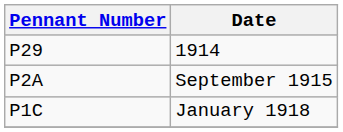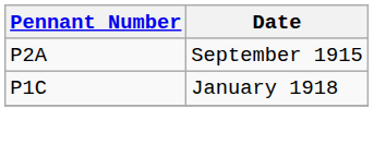 <table class="wikitable" style="text-align:left">
 <tr>
 <th><a href='#'>Pennant Number</a></th>
 <th>Date</th>
-</tr>
-<tr>
-<td>P29</td>
-<td>1914</td>
 </tr>
 <tr>
 <td>P2A</td>
 <td>September 1915</td>
 </tr>
 <tr>
 <td>P1C</td>
 <td>January 1918</td>
 </tr>
 <tr>
 </tr>
 </table>
